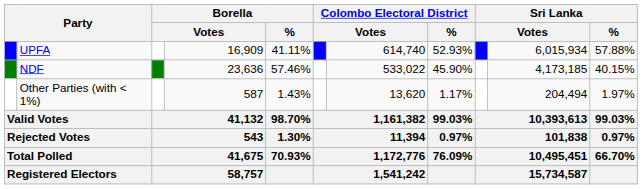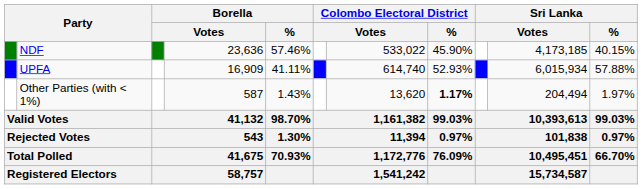 <table class="wikitable">
 <tr>
 <th colspan="2" width="144px"rowspan="2">Party</th>
 <th colspan="3" width="216px">Borella</th>
 <th colspan="3" width="216px"><a href='#'>Colombo Electoral District</a></th>
 <th colspan="3" width="216px">Sri Lanka</th>
 </tr>
 <tr>
 <th colspan="2" width="144px">Votes</th>
 <th>%</th>
 <th colspan="2" width="144px">Votes</th>
 <th>%</th>
 <th colspan="2" width="144px">Votes</th>
 <th>%</th>
 </tr>
 <tr>
+<td style="background-color:green;" width="10px"></td>
+<td style="text-align:left;"><a href='#'>NDF</a></td>
+<td style="background-color:green;" width="10px"></td>
+<td style="text-align:right;">23,636</td>
+<td style="text-align:right;">57.46%</td>
+<td style="background-color:white;" width="10px"></td>
+<td style="text-align:right;">533,022</td>
+<td style="text-align:right;">45.90%</td>
+<td style="background-color:white;" width="10px"></td>
+<td style="text-align:right;">4,173,185</td>
+<td style="text-align:right;">40.15%</td>
+</tr>
+<tr>
 <td style="background-color:blue;" width="10px"></td>
 <td style="text-align:left;"><a href='#'>UPFA</a></td>
 <td style="background-color:white;" width="10px"></td>
 <td style="text-align:right;">16,909</td>
 <td style="text-align:right;">41.11%</td>
 <td style="background-color:blue;" width="10px"></td>
 <td style="text-align:right;">614,740</td>
 <td style="text-align:right;">52.93%</td>
 <td style="background-color:blue;" width="10px"></td>
 <td style="text-align:right;">6,015,934</td>
 <td style="text-align:right;">57.88%</td>
 </tr>
 <tr>
-<td style="background-color:green;" width="10px"></td>
-<td style="text-align:left;"><a href='#'>NDF</a></td>
-<td style="background-color:green;" width="10px"></td>
-<td style="text-align:right;">23,636</td>
-<td style="text-align:right;">57.46%</td>
-<td style="background-color:white;" width="10px"></td>
-<td style="text-align:right;">533,022</td>
-<td style="text-align:right;">45.90%</td>
-<td style="background-color:white;" width="10px"></td>
-<td style="text-align:right;">4,173,185</td>
-<td style="text-align:right;">40.15%</td>
-</tr>
-<tr>
 <td style="background-color:white;" width="10px"></td>
 <td style="text-align:left;">Other Parties (with < 1%)</td>
 <td style="background-color:white;" width="10px"></td>
 <td style="text-align:right;">587</td>
 <td style="text-align:right;">1.43%</td>
 <td style="background-color:white;" width="10px"></td>
 <td style="text-align:right;">13,620</td>
-<td style="text-align:right;">1.17%</td>
+<td style="text-align:right;"><strong>1.17%</strong></td>
 <td style="background-color:white;" width="10px"></td>
 <td style="text-align:right;">204,494</td>
 <td style="text-align:right;">1.97%</td>
 </tr>
 <tr>
 <th colspan="2" width="144px"style="text-align:left;">Valid Votes</th>
 <th style="text-align:right;"colspan="2" width="144px">41,132</th>
 <th style="text-align:right;">98.70%</th>
 <th style="text-align:right;"colspan="2" width="144px">1,161,382</th>
 <th style="text-align:right;">99.03%</th>
 <th style="text-align:right;"colspan="2" width="144px">10,393,613</th>
 <th style="text-align:right;">99.03%</th>
 </tr>
 <tr>
 <th colspan="2" width="144px"style="text-align:left;">Rejected Votes</th>
 <th style="text-align:right;"colspan="2" width="144px">543</th>
 <th style="text-align:right;">1.30%</th>
 <th style="text-align:right;"colspan="2" width="144px">11,394</th>
 <th style="text-align:right;">0.97%</th>
 <th style="text-align:right;"colspan="2" width="144px">101,838</th>
 <th style="text-align:right;">0.97%</th>
 </tr>
 <tr>
 <th colspan="2" width="144px"style="text-align:left;">Total Polled</th>
 <th style="text-align:right;"colspan="2" width="144px">41,675</th>
 <th style="text-align:right;">70.93%</th>
 <th style="text-align:right;"colspan="2" width="144px">1,172,776</th>
 <th style="text-align:right;">76.09%</th>
 <th style="text-align:right;"colspan="2" width="144px">10,495,451</th>
 <th style="text-align:right;">66.70%</th>
 </tr>
 <tr>
 <th colspan="2" width="144px"style="text-align:left;">Registered Electors</th>
 <th style="text-align:right;"colspan="2" width="144px">58,757</th>
 <th></th>
 <th style="text-align:right;"colspan="2" width="144px">1,541,242</th>
 <th></th>
 <th style="text-align:right;"colspan="2" width="144px">15,734,587</th>
 <th></th>
 </tr>
 </table>
